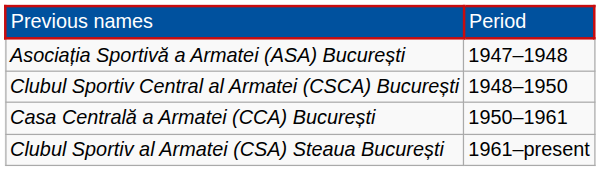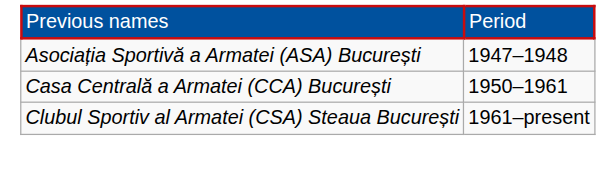 <table class="wikitable" style="text-align: left" align="right">
 <tr>
 <td style="background:#00519e;color:#ffffff;border:2px solid #c90c0f">Previous names</td>
 <td style="background:#00519e;color:#ffffff;border:2px solid #c90c0f">Period</td>
 </tr>
 <tr>
 <td align=left><em>Asociația Sportivă a Armatei (ASA) București</em></td>
 <td>1947–1948</td>
 </tr>
 <tr>
-<td align=left><em>Clubul Sportiv Central al Armatei (CSCA) București</em></td>
-<td>1948–1950</td>
-</tr>
-<tr>
 <td align=left><em>Casa Centrală a Armatei (CCA) București</em></td>
 <td>1950–1961</td>
 </tr>
 <tr>
 <td align=left><em>Clubul Sportiv al Armatei (CSA) Steaua București</em></td>
 <td>1961–present</td>
 </tr>
 </table>
